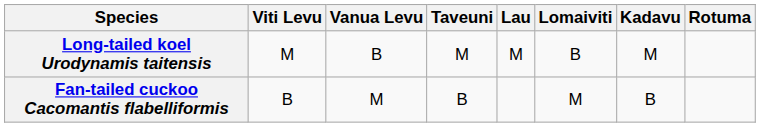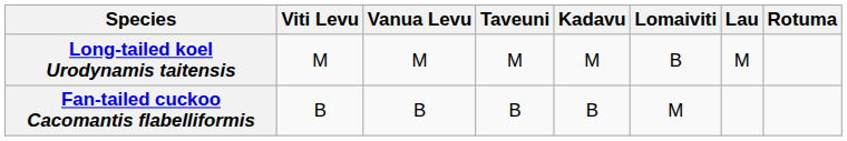 <table class="wikitable" style="text-align:center">
 <tr>
 <th width="225">Species</th>
 <th>Viti Levu</th>
 <th>Vanua Levu</th>
 <th>Taveuni</th>
+<th>Kadavu</th>
+<th>Lomaiviti</th>
 <th>Lau</th>
-<th>Lomaiviti</th>
-<th>Kadavu</th>
 <th>Rotuma</th>
 </tr>
 <tr>
 <th><a href='#'>Long-tailed koel</a><br><em>Urodynamis taitensis</em></th>
 <td>M</td>
-<td>B</td>
+<td>M</td>
 <td>M</td>
 <td>M</td>
 <td>B</td>
 <td>M</td>
 <td></td>
 </tr>
 <tr>
 <th><a href='#'>Fan-tailed cuckoo</a><br><em>Cacomantis flabelliformis</em></th>
 <td>B</td>
+<td>B</td>
+<td>B</td>
+<td>B</td>
 <td>M</td>
-<td>B</td>
 <td></td>
-<td>M</td>
-<td>B</td>
 <td></td>
 </tr>
 </table>
